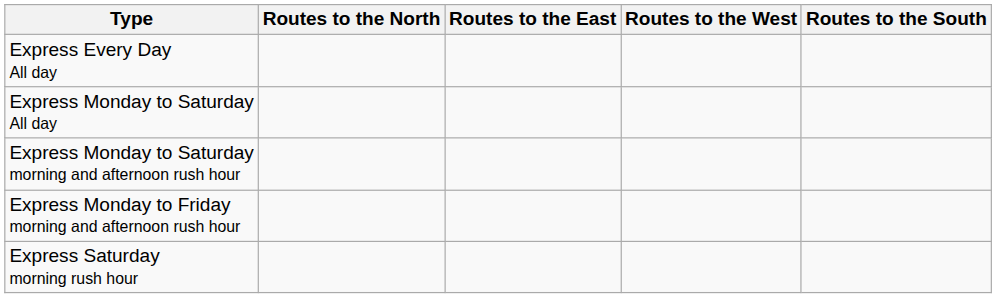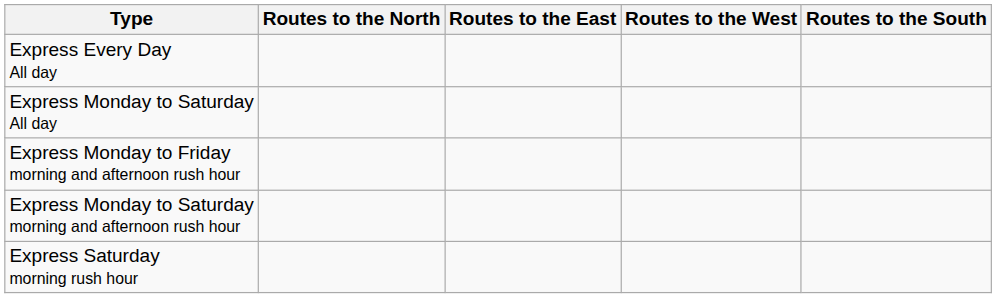 <table class = "wikitable" style = "white-space: nowrap; margin-left: auto; margin-right: auto; border: none;">
 <tr>
 <th>Type</th>
 <th>Routes to the North</th>
 <th>Routes to the East</th>
 <th>Routes to the West</th>
 <th>Routes to the South</th>
 </tr>
 <tr>
 <td>Express Every Day <br><small>All day</small></td>
 <td></td>
 <td></td>
 <td></td>
 <td></td>
 </tr>
 <tr>
 <td>Express Monday to Saturday <br><small>All day</small></td>
 <td></td>
 <td></td>
 <td></td>
 <td></td>
 </tr>
 <tr>
-<td>Express Monday to Saturday <br><small>morning and afternoon rush hour</small></td>
+<td>Express Monday to Friday <br><small>morning and afternoon rush hour</small></td>
 <td></td>
 <td></td>
 <td></td>
 <td></td>
 </tr>
 <tr>
-<td>Express Monday to Friday <br><small>morning and afternoon rush hour</small></td>
+<td>Express Monday to Saturday <br><small>morning and afternoon rush hour</small></td>
 <td></td>
 <td></td>
 <td></td>
 <td></td>
 </tr>
 <tr>
 <td>Express Saturday <br><small>morning rush hour</small></td>
 <td></td>
 <td></td>
 <td></td>
 <td></td>
 </tr>
 <tr>
 </tr>
 </table>
